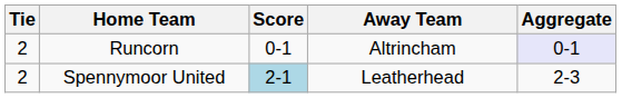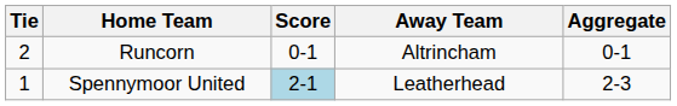 <table class="wikitable" style="text-align:center;">
 <tr>
 <th width=20>Tie</th>
 <th width=175>Home Team</th>
 <th width=20>Score</th>
 <th width=175>Away Team</th>
 <th width=20>Aggregate</th>
 </tr>
 <tr>
 <td>2</td>
 <td>Runcorn</td>
 <td>0-1</td>
 <td>Altrincham</td>
-<td style="background: lavender;">0-1</td>
+<td>0-1</td>
 </tr>
 <tr>
-<td>2</td>
+<td>1</td>
 <td>Spennymoor United</td>
 <td style="background: lightblue;">2-1</td>
 <td>Leatherhead</td>
 <td>2-3</td>
 </tr>
 </table>
